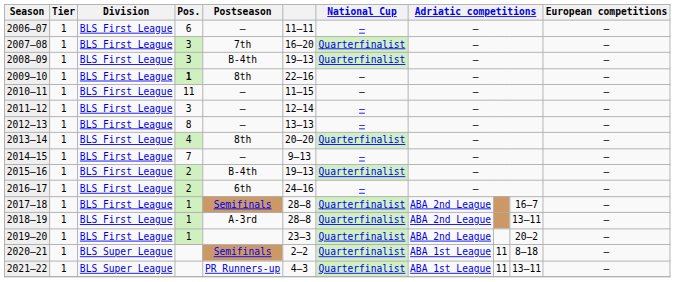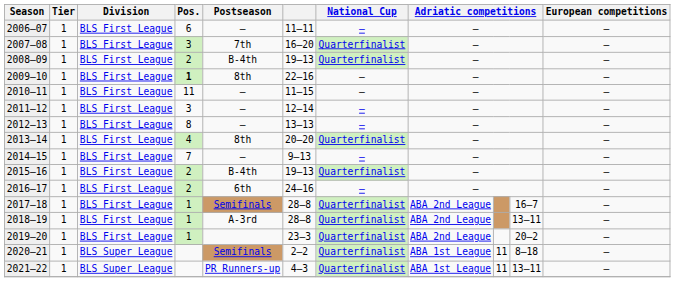 <table class="wikitable" style="font-size:85%; text-align:center">
 <tr>
 <th>Season</th>
 <th>Tier</th>
 <th>Division</th>
 <th>Pos.</th>
 <th>Postseason</th>
 <th></th>
 <th><a href='#'>National Cup</a></th>
 <th colspan=3><a href='#'>Adriatic competitions</a></th>
 <th colspan=3>European competitions</th>
 </tr>
 <tr>
 <td bgcolor=#efefef>2006–07</td>
 <td>1</td>
 <td align=left><a href='#'>BLS First League</a></td>
 <td>6</td>
 <td>—</td>
 <td>11–11</td>
 <td><a href='#'>—</a></td>
 <td colspan=3>—</td>
 <td colspan=3>—</td>
 </tr>
 <tr>
 <td bgcolor=#efefef>2007–08</td>
 <td>1</td>
 <td align=left><a href='#'>BLS First League</a></td>
 <td bgcolor=#D0F0C0>3</td>
 <td> 7th</td>
 <td>16–20</td>
 <td align=left bgcolor=#D0F0C0><a href='#'>Quarterfinalist</a></td>
 <td colspan=3>—</td>
 <td colspan=3>—</td>
 </tr>
 <tr>
 <td bgcolor=#efefef>2008–09</td>
 <td>1</td>
 <td align=left><a href='#'>BLS First League</a></td>
-<td bgcolor=#D0F0C0>3</td>
+<td bgcolor=#D0F0C0>2</td>
 <td> B-4th</td>
 <td>19–13</td>
 <td align=left bgcolor=#D0F0C0><a href='#'>Quarterfinalist</a></td>
 <td colspan=3>—</td>
 <td colspan=3>—</td>
 </tr>
 <tr>
 <td bgcolor=#efefef>2009–10</td>
 <td>1</td>
 <td align=left><a href='#'>BLS First League</a></td>
 <td bgcolor=#D0F0C0><strong>1</strong></td>
 <td> 8th</td>
 <td>22–16</td>
 <td>—</td>
 <td colspan=3>—</td>
 <td colspan=3>—</td>
 </tr>
 <tr>
 <td bgcolor=#efefef>2010–11</td>
 <td>1</td>
 <td align=left><a href='#'>BLS First League</a></td>
 <td>11</td>
 <td>—</td>
 <td>11–15</td>
 <td>—</td>
 <td colspan=3>—</td>
 <td colspan=3>—</td>
 </tr>
 <tr>
 <td bgcolor=#efefef>2011–12</td>
 <td>1</td>
 <td align=left><a href='#'>BLS First League</a></td>
 <td>3</td>
 <td>—</td>
 <td>12–14</td>
 <td><a href='#'>—</a></td>
 <td colspan=3>—</td>
 <td colspan=3>—</td>
 </tr>
 <tr>
 <td bgcolor=#efefef>2012–13</td>
 <td>1</td>
 <td align=left><a href='#'>BLS First League</a></td>
 <td>8</td>
 <td>—</td>
 <td>13–13</td>
 <td><a href='#'>—</a></td>
 <td colspan=3>—</td>
 <td colspan=3>—</td>
 </tr>
 <tr>
 <td bgcolor=#efefef>2013–14</td>
 <td>1</td>
 <td align=left><a href='#'>BLS First League</a></td>
 <td bgcolor=#D0F0C0>4</td>
 <td> 8th</td>
 <td>20–20</td>
 <td align=left bgcolor=#D0F0C0><a href='#'>Quarterfinalist</a></td>
 <td colspan=3>—</td>
 <td colspan=3>—</td>
 </tr>
 <tr>
 <td bgcolor=#efefef>2014–15</td>
 <td>1</td>
 <td align=left><a href='#'>BLS First League</a></td>
 <td>7</td>
 <td>—</td>
 <td>9–13</td>
 <td><a href='#'>—</a></td>
 <td colspan=3>—</td>
 <td colspan=3>—</td>
 </tr>
 <tr>
 <td bgcolor=#efefef>2015–16</td>
 <td>1</td>
 <td align=left><a href='#'>BLS First League</a></td>
 <td bgcolor=#D0F0C0>2</td>
 <td> B-4th</td>
 <td>19–13</td>
 <td align=left bgcolor=#D0F0C0><a href='#'>Quarterfinalist</a></td>
 <td colspan=3>—</td>
 <td colspan=3>—</td>
 </tr>
 <tr>
 <td bgcolor=#efefef>2016–17</td>
 <td>1</td>
 <td align=left><a href='#'>BLS First League</a></td>
 <td bgcolor=#D0F0C0>2</td>
 <td> 6th</td>
 <td>24–16</td>
 <td><a href='#'>—</a></td>
 <td colspan=3>—</td>
 <td colspan=3>—</td>
 </tr>
 <tr>
 <td bgcolor=#efefef>2017–18</td>
 <td>1</td>
 <td align=left><a href='#'>BLS First League</a></td>
 <td bgcolor=#D0F0C0>1</td>
 <td bgcolor=#cc9966><a href='#'>Semifinals</a></td>
 <td>28–8</td>
 <td align=left bgcolor=#D0F0C0><a href='#'>Quarterfinalist</a></td>
 <td><a href='#'>ABA 2nd League</a></td>
 <td bgcolor=#cc9966></td>
 <td>16–7</td>
 <td colspan=3>—</td>
 </tr>
 <tr>
 <td bgcolor=#efefef>2018–19</td>
 <td>1</td>
 <td align=left><a href='#'>BLS First League</a></td>
 <td bgcolor=#D0F0C0>1</td>
 <td> A-3rd</td>
 <td>28–8</td>
 <td align=left bgcolor=#D0F0C0><a href='#'>Quarterfinalist</a></td>
 <td><a href='#'>ABA 2nd League</a></td>
 <td bgcolor=#cc9966></td>
 <td>13–11</td>
 <td colspan=3>—</td>
 </tr>
 <tr>
 <td bgcolor=#efefef>2019–20</td>
 <td>1</td>
 <td align=left><a href='#'>BLS First League</a></td>
 <td bgcolor=#D0F0C0>1</td>
 <td></td>
 <td>23–3</td>
 <td align=left bgcolor=#D0F0C0><a href='#'>Quarterfinalist</a></td>
 <td><a href='#'>ABA 2nd League</a></td>
 <td></td>
 <td>20–2</td>
 <td colspan=3>—</td>
 </tr>
 <tr>
 <td bgcolor=#efefef>2020–21</td>
 <td>1</td>
 <td align=left><a href='#'>BLS Super League</a></td>
 <td></td>
 <td bgcolor=#cc9966><a href='#'>Semifinals</a></td>
 <td>2–2</td>
 <td align=left bgcolor=#D0F0C0><a href='#'>Quarterfinalist</a></td>
 <td><a href='#'>ABA 1st League</a></td>
 <td>11</td>
 <td>8–18</td>
 <td colspan=3>—</td>
 </tr>
 <tr>
 <td bgcolor=#efefef>2021–22</td>
 <td>1</td>
 <td align=left><a href='#'>BLS Super League</a></td>
 <td></td>
 <td><a href='#'>PR Runners-up</a></td>
 <td>4–3</td>
 <td align=left bgcolor=#D0F0C><a href='#'>Quarterfinalist</a></td>
 <td><a href='#'>ABA 1st League</a></td>
 <td>11</td>
 <td>13–11</td>
 <td colspan=3>—</td>
 </tr>
 <tr>
 </tr>
 </table>
